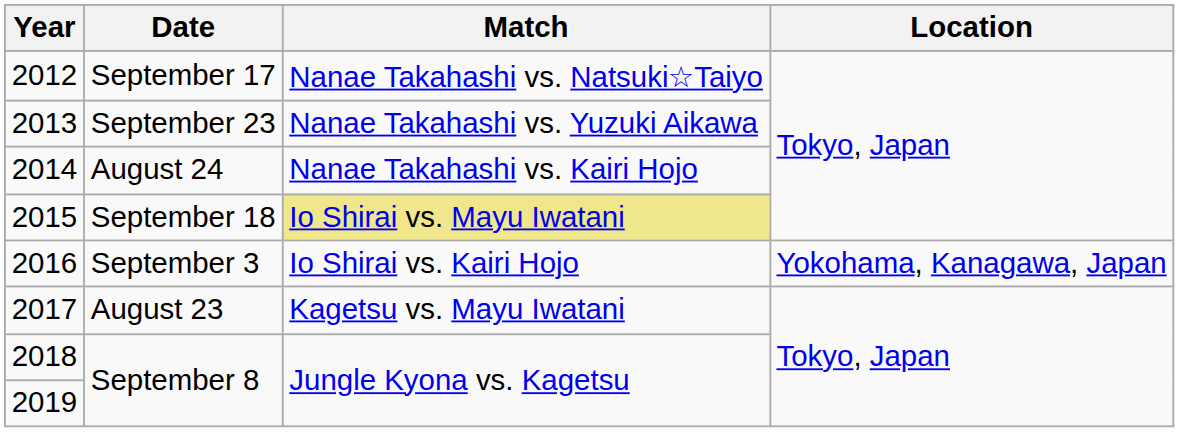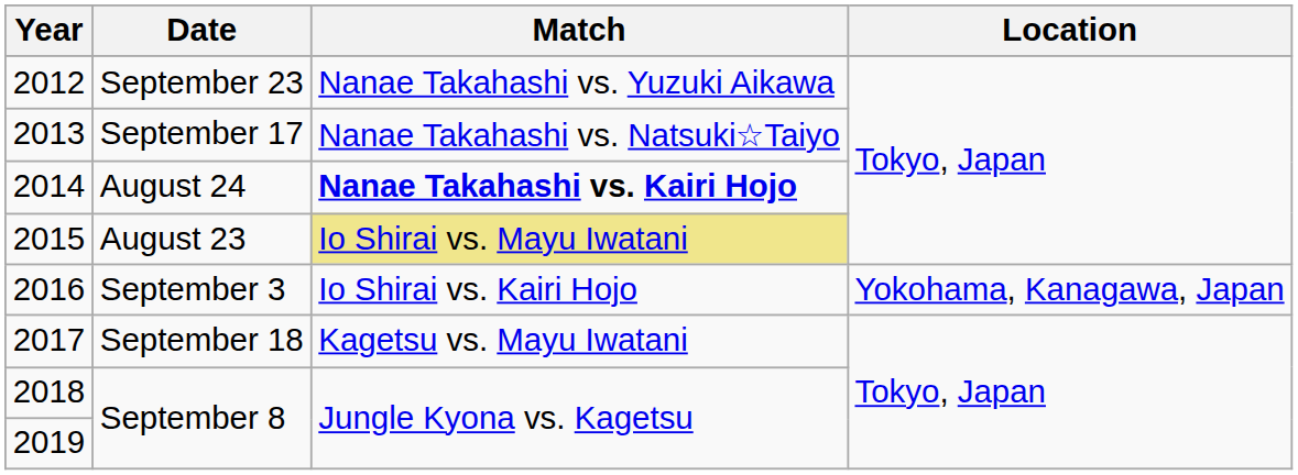 <table class="wikitable">
 <tr>
 <th>Year</th>
 <th>Date</th>
 <th>Match</th>
 <th>Location</th>
 </tr>
 <tr>
 <td>2012</td>
-<td>September 17</td>
-<td><a href='#'>Nanae Takahashi</a> vs. <a href='#'>Natsuki☆Taiyo</a></td>
+<td>September 23</td>
+<td><a href='#'>Nanae Takahashi</a> vs. <a href='#'>Yuzuki Aikawa</a></td>
 <td rowspan="4"><a href='#'>Tokyo</a>, <a href='#'>Japan</a></td>
 </tr>
 <tr>
 <td>2013</td>
-<td>September 23</td>
-<td><a href='#'>Nanae Takahashi</a> vs. <a href='#'>Yuzuki Aikawa</a></td>
+<td>September 17</td>
+<td><a href='#'>Nanae Takahashi</a> vs. <a href='#'>Natsuki☆Taiyo</a></td>
 </tr>
 <tr>
 <td>2014</td>
 <td>August 24</td>
-<td><a href='#'>Nanae Takahashi</a> vs. <a href='#'>Kairi Hojo</a></td>
+<td><strong><a href='#'>Nanae Takahashi</a> vs. <a href='#'>Kairi Hojo</a></strong></td>
 </tr>
 <tr>
 <td>2015</td>
-<td>September 18</td>
+<td>August 23</td>
 <td style="background: khaki;"><a href='#'>Io Shirai</a> vs. <a href='#'>Mayu Iwatani</a></td>
 </tr>
 <tr>
 <td>2016</td>
 <td>September 3</td>
 <td><a href='#'>Io Shirai</a> vs. <a href='#'>Kairi Hojo</a></td>
 <td><a href='#'>Yokohama</a>, <a href='#'>Kanagawa</a>, <a href='#'>Japan</a></td>
 </tr>
 <tr>
 <td>2017</td>
-<td>August 23</td>
+<td>September 18</td>
 <td><a href='#'>Kagetsu</a> vs. <a href='#'>Mayu Iwatani</a></td>
 <td rowspan="3"><a href='#'>Tokyo</a>, <a href='#'>Japan</a></td>
 </tr>
 <tr>
 <td>2018</td>
 <td rowspan="2">September 8</td>
 <td rowspan="2"><a href='#'>Jungle Kyona</a> vs. <a href='#'>Kagetsu</a></td>
 </tr>
 <tr>
 <td>2019</td>
 </tr>
 </table>
